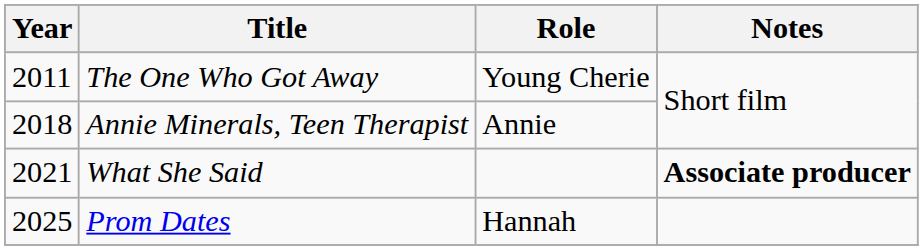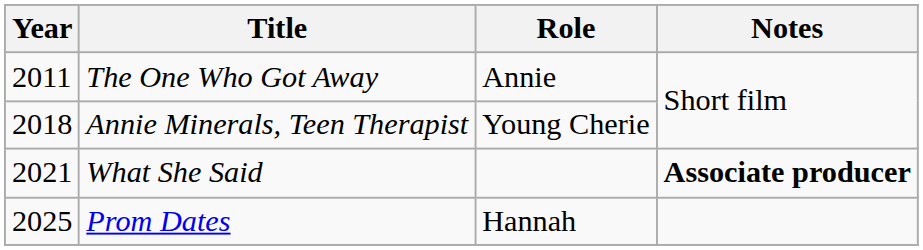 <table class="wikitable sortable">
 <tr>
 <th>Year</th>
 <th>Title</th>
 <th>Role</th>
 <th class="unsortable">Notes</th>
 </tr>
 <tr>
 <td>2011</td>
 <td><em>The One Who Got Away</em></td>
-<td>Young Cherie</td>
+<td>Annie</td>
 <td rowspan="2" align=left>Short film</td>
 </tr>
 <tr>
 <td>2018</td>
 <td><em>Annie Minerals, Teen Therapist</em></td>
-<td>Annie</td>
+<td>Young Cherie</td>
 </tr>
 <tr>
 <td>2021</td>
 <td><em>What She Said</em></td>
 <td></td>
 <td><strong>Associate producer</strong></td>
 </tr>
 <tr>
 <td>2025</td>
 <td><em><a href='#'>Prom Dates</a></em></td>
 <td>Hannah</td>
 <td></td>
 </tr>
 </table>
